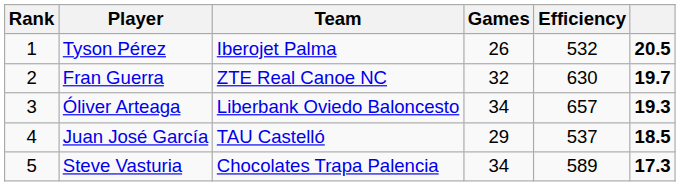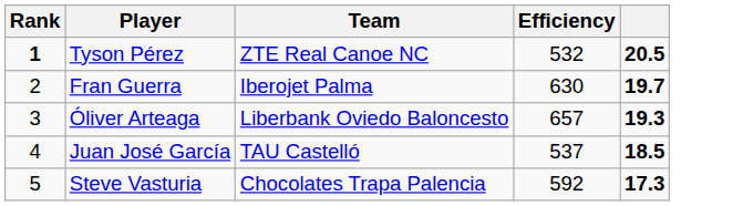 <table class="wikitable" style="text-align: center;">
 <tr>
 <th>Rank</th>
 <th>Player</th>
 <th>Team</th>
-<th>Games</th>
 <th>Efficiency</th>
 <th></th>
 </tr>
 <tr>
-<td>1</td>
+<td><strong>1</strong></td>
 <td style="text-align:left;"> <a href='#'>Tyson Pérez</a></td>
-<td style="text-align:left;"><a href='#'>Iberojet Palma</a></td>
-<td>26</td>
+<td style="text-align:left;"><a href='#'>ZTE Real Canoe NC</a></td>
 <td>532</td>
 <td><strong>20.5</strong></td>
 </tr>
 <tr>
 <td>2</td>
 <td style="text-align:left;"> <a href='#'>Fran Guerra</a></td>
-<td style="text-align:left;"><a href='#'>ZTE Real Canoe NC</a></td>
-<td>32</td>
+<td style="text-align:left;"><a href='#'>Iberojet Palma</a></td>
 <td>630</td>
 <td><strong>19.7</strong></td>
 </tr>
 <tr>
 <td>3</td>
 <td style="text-align:left;"> <a href='#'>Óliver Arteaga</a></td>
 <td style="text-align:left;"><a href='#'>Liberbank Oviedo Baloncesto</a></td>
-<td>34</td>
 <td>657</td>
 <td><strong>19.3</strong></td>
 </tr>
 <tr>
 <td>4</td>
 <td style="text-align:left;"> <a href='#'>Juan José García</a></td>
 <td style="text-align:left;"><a href='#'>TAU Castelló</a></td>
-<td>29</td>
 <td>537</td>
 <td><strong>18.5</strong></td>
 </tr>
 <tr>
 <td>5</td>
 <td style="text-align:left;"> <a href='#'>Steve Vasturia</a></td>
 <td style="text-align:left;"><a href='#'>Chocolates Trapa Palencia</a></td>
-<td>34</td>
-<td>589</td>
+<td>592</td>
 <td><strong>17.3</strong></td>
 </tr>
 </table>
